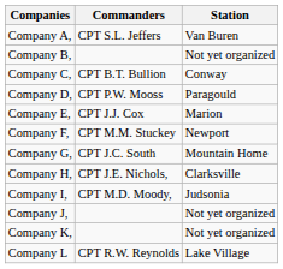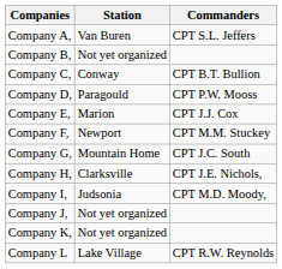 <table class="wikitable">
 <tr>
 <th>Companies</th>
+<th>Station</th>
 <th>Commanders</th>
-<th>Station</th>
 </tr>
 <tr>
 <td>Company A,</td>
+<td>Van Buren</td>
 <td>CPT S.L. Jeffers</td>
-<td>Van Buren</td>
 </tr>
 <tr>
 <td>Company B,</td>
+<td>Not yet organized</td>
 <td></td>
-<td>Not yet organized</td>
 </tr>
 <tr>
 <td>Company C,</td>
+<td>Conway</td>
 <td>CPT B.T. Bullion</td>
-<td>Conway</td>
 </tr>
 <tr>
 <td>Company D,</td>
+<td>Paragould</td>
 <td>CPT P.W. Mooss</td>
-<td>Paragould</td>
 </tr>
 <tr>
 <td>Company E,</td>
+<td>Marion</td>
 <td>CPT J.J. Cox</td>
-<td>Marion</td>
 </tr>
 <tr>
 <td>Company F,</td>
+<td>Newport</td>
 <td>CPT M.M. Stuckey</td>
-<td>Newport</td>
 </tr>
 <tr>
 <td>Company G,</td>
+<td>Mountain Home</td>
 <td>CPT J.C. South</td>
-<td>Mountain Home</td>
 </tr>
 <tr>
 <td>Company H,</td>
+<td>Clarksville</td>
 <td>CPT J.E. Nichols,</td>
-<td>Clarksville</td>
 </tr>
 <tr>
 <td>Company I,</td>
+<td>Judsonia</td>
 <td>CPT M.D. Moody,</td>
-<td>Judsonia</td>
 </tr>
 <tr>
 <td>Company J,</td>
+<td>Not yet organized</td>
 <td></td>
-<td>Not yet organized</td>
 </tr>
 <tr>
 <td>Company K,</td>
+<td>Not yet organized</td>
 <td></td>
-<td>Not yet organized</td>
 </tr>
 <tr>
 <td>Company L</td>
+<td>Lake Village</td>
 <td>CPT R.W. Reynolds</td>
-<td>Lake Village</td>
 </tr>
 </table>
